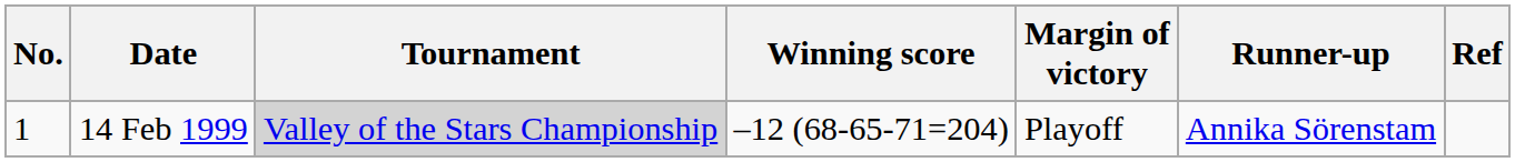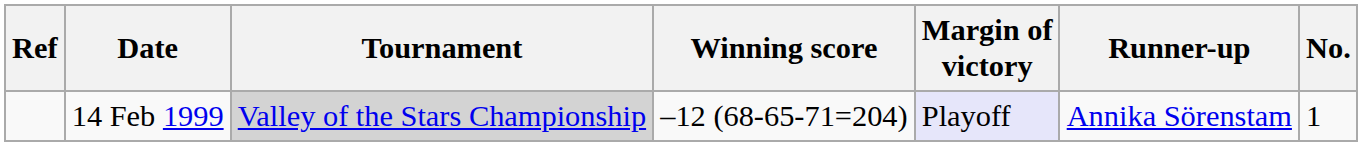 <table class="wikitable" style="font-size:95%;">
 <tr>
-<th>No.</th>
+<th>Ref</th>
 <th>Date</th>
 <th>Tournament</th>
 <th>Winning score</th>
 <th>Margin of <br>victory</th>
 <th>Runner-up</th>
-<th>Ref</th>
+<th>No.</th>
 </tr>
 <tr>
-<td>1</td>
+<td></td>
 <td>14 Feb <a href='#'>1999</a></td>
 <td style="background: lightgrey;"><a href='#'>Valley of the Stars Championship</a></td>
 <td>–12 (68-65-71=204)</td>
-<td>Playoff</td>
+<td style="background: lavender;">Playoff</td>
 <td> <a href='#'>Annika Sörenstam</a></td>
-<td></td>
+<td>1</td>
 </tr>
 </table>
